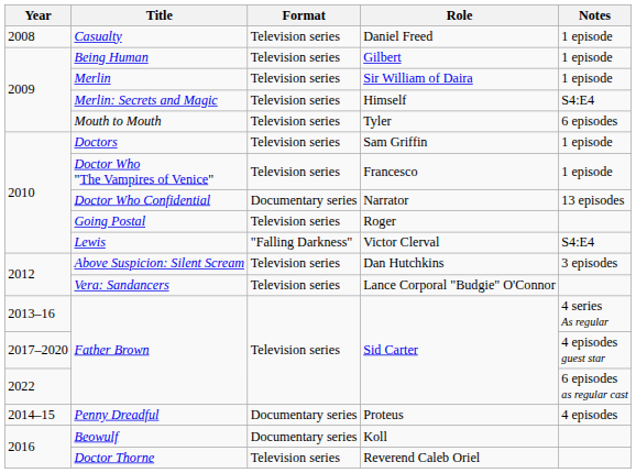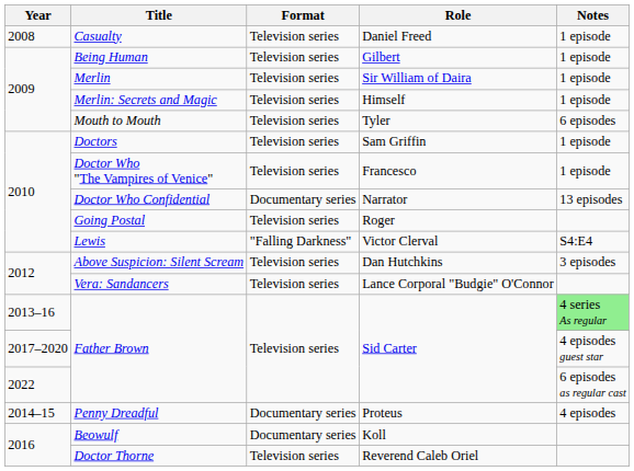 <table class="wikitable">
 <tr>
 <th>Year</th>
 <th>Title</th>
 <th>Format</th>
 <th>Role</th>
 <th>Notes</th>
 </tr>
 <tr>
 <td rowspan=1>2008</td>
 <td><em><a href='#'>Casualty</a></em></td>
 <td>Television series</td>
 <td>Daniel Freed</td>
 <td>1 episode</td>
 </tr>
 <tr>
 <td rowspan=4>2009</td>
 <td><em><a href='#'>Being Human</a></em></td>
 <td>Television series</td>
 <td><a href='#'>Gilbert</a></td>
 <td>1 episode</td>
 </tr>
 <tr>
 <td><em><a href='#'>Merlin</a></em></td>
 <td>Television series</td>
 <td><a href='#'>Sir William of Daira</a></td>
 <td>1 episode</td>
 </tr>
 <tr>
 <td><em><a href='#'>Merlin: Secrets and Magic</a></em></td>
 <td>Television series</td>
 <td>Himself</td>
-<td>S4:E4</td>
+<td>1 episode</td>
 </tr>
 <tr>
 <td><em>Mouth to Mouth</em></td>
 <td>Television series</td>
 <td>Tyler</td>
 <td>6 episodes</td>
 </tr>
 <tr>
 <td rowspan=5>2010</td>
 <td><em><a href='#'>Doctors</a></em></td>
 <td>Television series</td>
 <td>Sam Griffin</td>
 <td>1 episode</td>
 </tr>
 <tr>
 <td><em><a href='#'>Doctor Who</a></em><br>"<a href='#'>The Vampires of Venice</a>"</td>
 <td>Television series</td>
 <td>Francesco</td>
 <td>1 episode</td>
 </tr>
 <tr>
 <td><em><a href='#'>Doctor Who Confidential</a></em></td>
 <td>Documentary series</td>
 <td>Narrator</td>
 <td>13 episodes</td>
 </tr>
 <tr>
 <td><em><a href='#'>Going Postal</a></em></td>
 <td>Television series</td>
 <td>Roger</td>
 <td></td>
 </tr>
 <tr>
 <td><em><a href='#'>Lewis</a></em></td>
 <td>"Falling Darkness"</td>
 <td>Victor Clerval</td>
 <td>S4:E4</td>
 </tr>
 <tr>
 <td rowspan=2>2012</td>
 <td><em><a href='#'>Above Suspicion: Silent Scream</a></em></td>
 <td>Television series</td>
 <td>Dan Hutchkins</td>
 <td>3 episodes</td>
 </tr>
 <tr>
 <td><em><a href='#'>Vera: Sandancers</a></em></td>
 <td>Television series</td>
 <td>Lance Corporal "Budgie" O'Connor</td>
 <td></td>
 </tr>
 <tr>
 <td rowspan=1>2013–16</td>
 <td rowspan=3><em><a href='#'>Father Brown</a></em></td>
 <td rowspan=3>Television series</td>
 <td rowspan=3><a href='#'>Sid Carter</a></td>
-<td rowspan=1>4 series<br><small><em>As regular</em></small></td>
+<td rowspan=1 style="background: lightgreen;">4 series<br><small><em>As regular</em></small></td>
 </tr>
 <tr>
 <td rowspan=1>2017–2020</td>
 <td rowspan=1>4 episodes<br><small><em>guest star</em></small></td>
 </tr>
 <tr>
 <td rowspan=1>2022</td>
 <td rowspan=1>6 episodes<br><small><em>as regular cast</em></small></td>
 </tr>
 <tr>
 <td rowspan=1>2014–15</td>
 <td><em><a href='#'>Penny Dreadful</a></em></td>
 <td>Documentary series</td>
 <td>Proteus</td>
 <td>4 episodes</td>
 </tr>
 <tr>
 <td rowspan=2>2016</td>
 <td><em><a href='#'>Beowulf</a></em></td>
 <td>Documentary series</td>
 <td>Koll</td>
 <td></td>
 </tr>
 <tr>
 <td><em><a href='#'>Doctor Thorne</a></em></td>
 <td>Television series</td>
 <td>Reverend Caleb Oriel</td>
 <td></td>
 </tr>
 </table>
